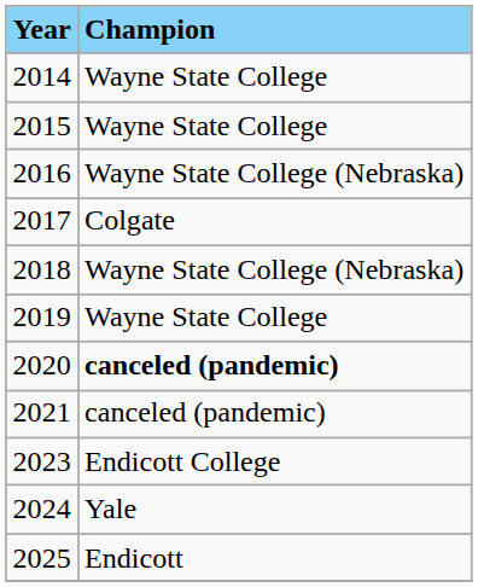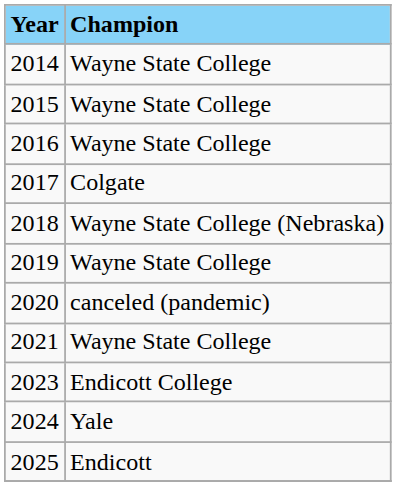 <table class="wikitable" style="font-size:85%;">
 <tr ! style="background-color: #87D3F8;">
 <td><strong>Year</strong></td>
 <td><strong>Champion</strong></td>
 </tr>
 <tr --->
 <td>2014</td>
 <td>Wayne State College</td>
 </tr>
 <tr --->
 <td>2015</td>
 <td>Wayne State College</td>
 </tr>
 <tr --->
 <td>2016</td>
-<td>Wayne State College (Nebraska)</td>
+<td>Wayne State College</td>
 </tr>
 <tr --->
 <td>2017</td>
 <td>Colgate</td>
 </tr>
 <tr --->
 <td>2018</td>
 <td>Wayne State College (Nebraska)</td>
 </tr>
 <tr --->
 <td>2019</td>
 <td>Wayne State College</td>
 </tr>
 <tr --->
 <td>2020</td>
-<td><strong>canceled (pandemic)</strong></td>
+<td>canceled (pandemic)</td>
 </tr>
 <tr --->
 <td>2021</td>
-<td>canceled (pandemic)</td>
+<td>Wayne State College</td>
 </tr>
 <tr ---->
 <td>2023</td>
 <td>Endicott College</td>
 </tr>
 <tr --->
 <td>2024</td>
 <td>Yale</td>
 </tr>
 <tr --->
 <td>2025</td>
 <td>Endicott</td>
 </tr>
 <tr --->
 </tr>
 </table>
